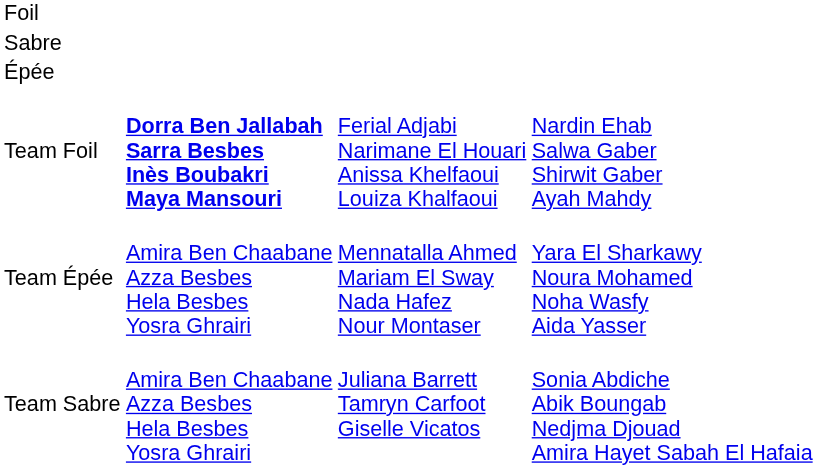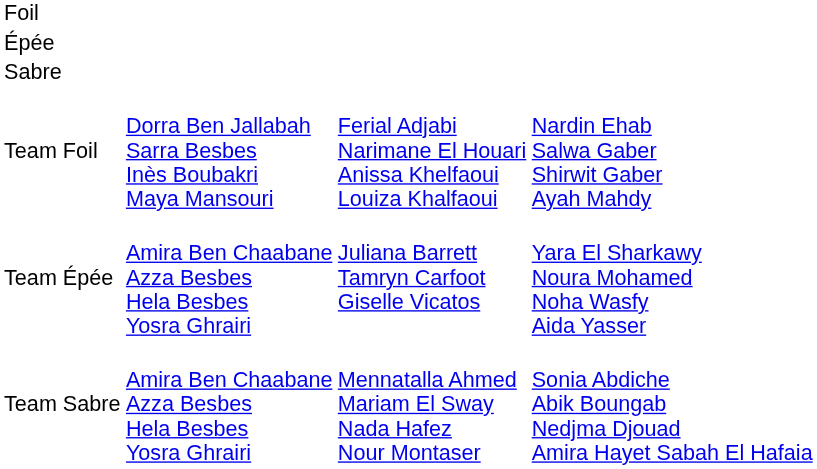 <table>
 <tr>
 <td>Foil</td>
+<td></td>
+<td></td>
+<td><br></td>
+</tr>
+<tr>
+<td>Épée</td>
 <td></td>
 <td></td>
 <td><br></td>
 </tr>
 <tr>
 <td>Sabre</td>
 <td></td>
 <td></td>
 <td><br></td>
 </tr>
 <tr>
-<td>Épée</td>
-<td></td>
-<td></td>
-<td><br></td>
-</tr>
-<tr>
 <td>Team Foil</td>
-<td><strong><br><a href='#'>Dorra Ben Jallabah</a><br><a href='#'>Sarra Besbes</a><br><a href='#'>Inès Boubakri</a><br><a href='#'>Maya Mansouri</a></strong></td>
+<td><br><a href='#'>Dorra Ben Jallabah</a><br><a href='#'>Sarra Besbes</a><br><a href='#'>Inès Boubakri</a><br><a href='#'>Maya Mansouri</a></td>
 <td><br><a href='#'>Ferial Adjabi</a><br><a href='#'>Narimane El Houari</a><br><a href='#'>Anissa Khelfaoui</a><br><a href='#'>Louiza Khalfaoui</a></td>
 <td><br><a href='#'>Nardin Ehab</a><br><a href='#'>Salwa Gaber</a><br><a href='#'>Shirwit Gaber</a><br><a href='#'>Ayah Mahdy</a></td>
 </tr>
 <tr>
 <td>Team Épée</td>
 <td><br><a href='#'>Amira Ben Chaabane</a><br><a href='#'>Azza Besbes</a><br><a href='#'>Hela Besbes</a><br><a href='#'>Yosra Ghrairi</a></td>
-<td><br><a href='#'>Mennatalla Ahmed</a><br><a href='#'>Mariam El Sway</a><br><a href='#'>Nada Hafez</a><br><a href='#'>Nour Montaser</a></td>
+<td valign="top"><br><a href='#'>Juliana Barrett</a><br><a href='#'>Tamryn Carfoot</a><br><a href='#'>Giselle Vicatos</a></td>
 <td><br><a href='#'>Yara El Sharkawy</a><br><a href='#'>Noura Mohamed</a><br><a href='#'>Noha Wasfy</a><br><a href='#'>Aida Yasser</a></td>
 </tr>
 <tr>
 <td>Team Sabre</td>
 <td><br><a href='#'>Amira Ben Chaabane</a><br><a href='#'>Azza Besbes</a><br><a href='#'>Hela Besbes</a><br><a href='#'>Yosra Ghrairi</a></td>
-<td valign="top"><br><a href='#'>Juliana Barrett</a><br><a href='#'>Tamryn Carfoot</a><br><a href='#'>Giselle Vicatos</a></td>
+<td><br><a href='#'>Mennatalla Ahmed</a><br><a href='#'>Mariam El Sway</a><br><a href='#'>Nada Hafez</a><br><a href='#'>Nour Montaser</a></td>
 <td><br><a href='#'>Sonia Abdiche</a><br><a href='#'>Abik Boungab</a><br><a href='#'>Nedjma Djouad</a><br><a href='#'>Amira Hayet Sabah El Hafaia</a></td>
 </tr>
 </table>
